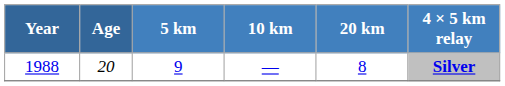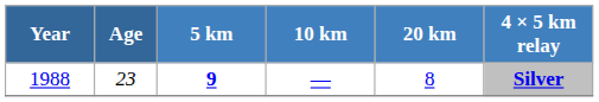 <table class="wikitable" style="font-size:95%; text-align:center; border:grey solid 1px; border-collapse:collapse; background:#ffffff;">
 <tr>
 <th style="background-color:#369; color:white; width:60px;"> Year </th>
 <th style="background-color:#369; color:white; width:40px;"> Age </th>
 <th style="background-color:#4180be; color:white; width:75px;"> 5 km </th>
 <th style="background-color:#4180be; color:white; width:75px;"> 10 km </th>
 <th style="background-color:#4180be; color:white; width:75px;"> 20 km </th>
 <th style="background-color:#4180be; color:white; width:75px;"> 4 × 5 km <br> relay </th>
 </tr>
 <tr>
 <td><a href='#'>1988</a></td>
-<td><em>20</em></td>
-<td><a href='#'>9</a></td>
+<td><em>23</em></td>
+<td><strong><a href='#'>9</a></strong></td>
 <td><a href='#'>—</a></td>
 <td><a href='#'>8</a></td>
 <td style="background:silver;"><a href='#'><strong>Silver</strong></a></td>
 </tr>
 <tr>
 </tr>
 </table>
